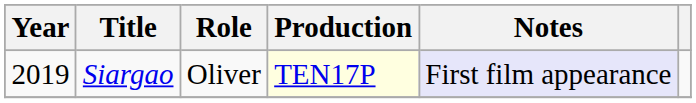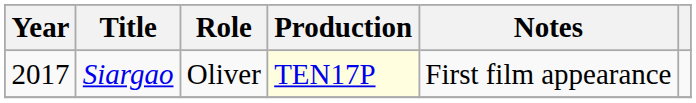 <table class="wikitable sortable">
 <tr>
 <th>Year</th>
 <th>Title</th>
 <th>Role</th>
 <th>Production</th>
 <th class="unsortable">Notes</th>
 <th></th>
 </tr>
 <tr>
-<td>2019</td>
+<td>2017</td>
 <td><em><a href='#'>Siargao</a></em></td>
 <td>Oliver</td>
 <td style="background: lightyellow;"><a href='#'>TEN17P</a></td>
-<td style="background: lavender;">First film appearance</td>
+<td>First film appearance</td>
 <td></td>
 </tr>
 <tr>
 </tr>
 </table>
